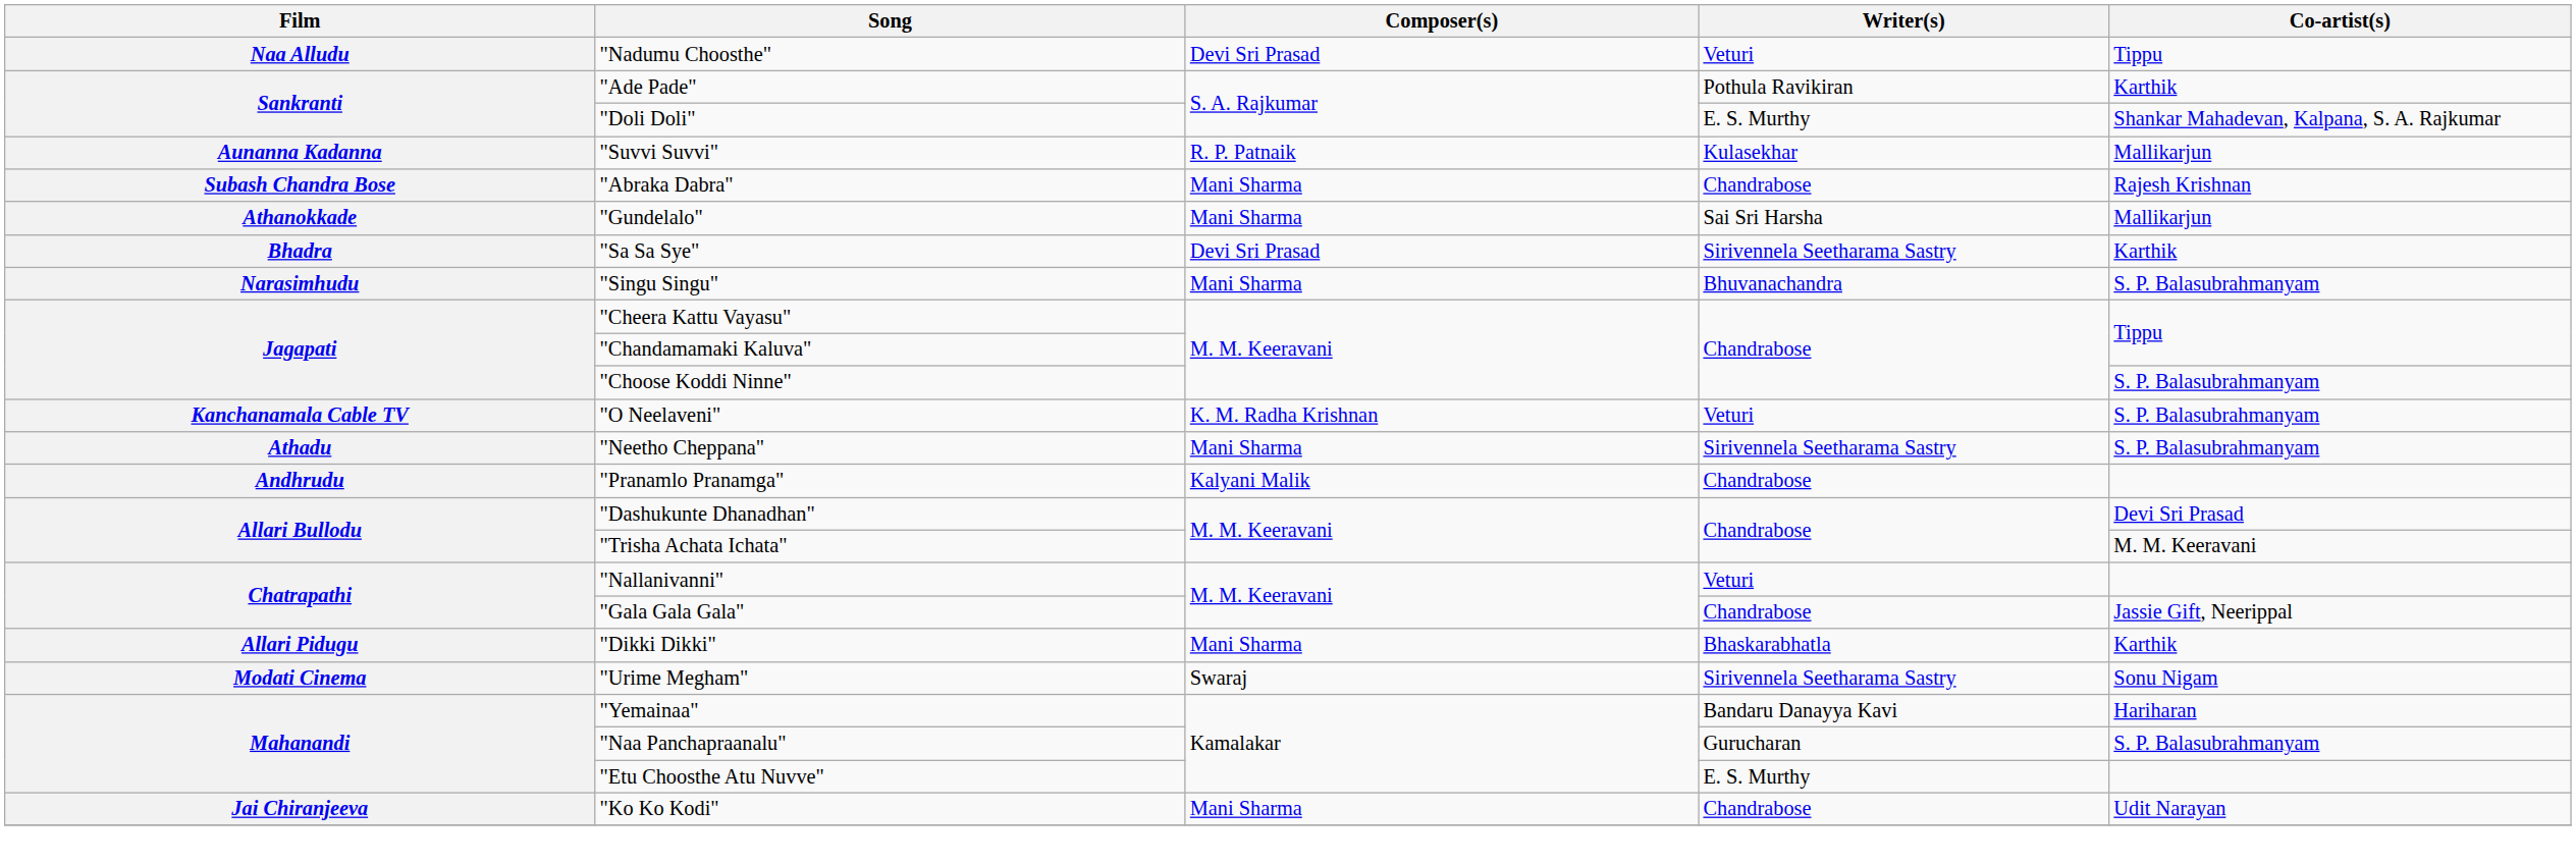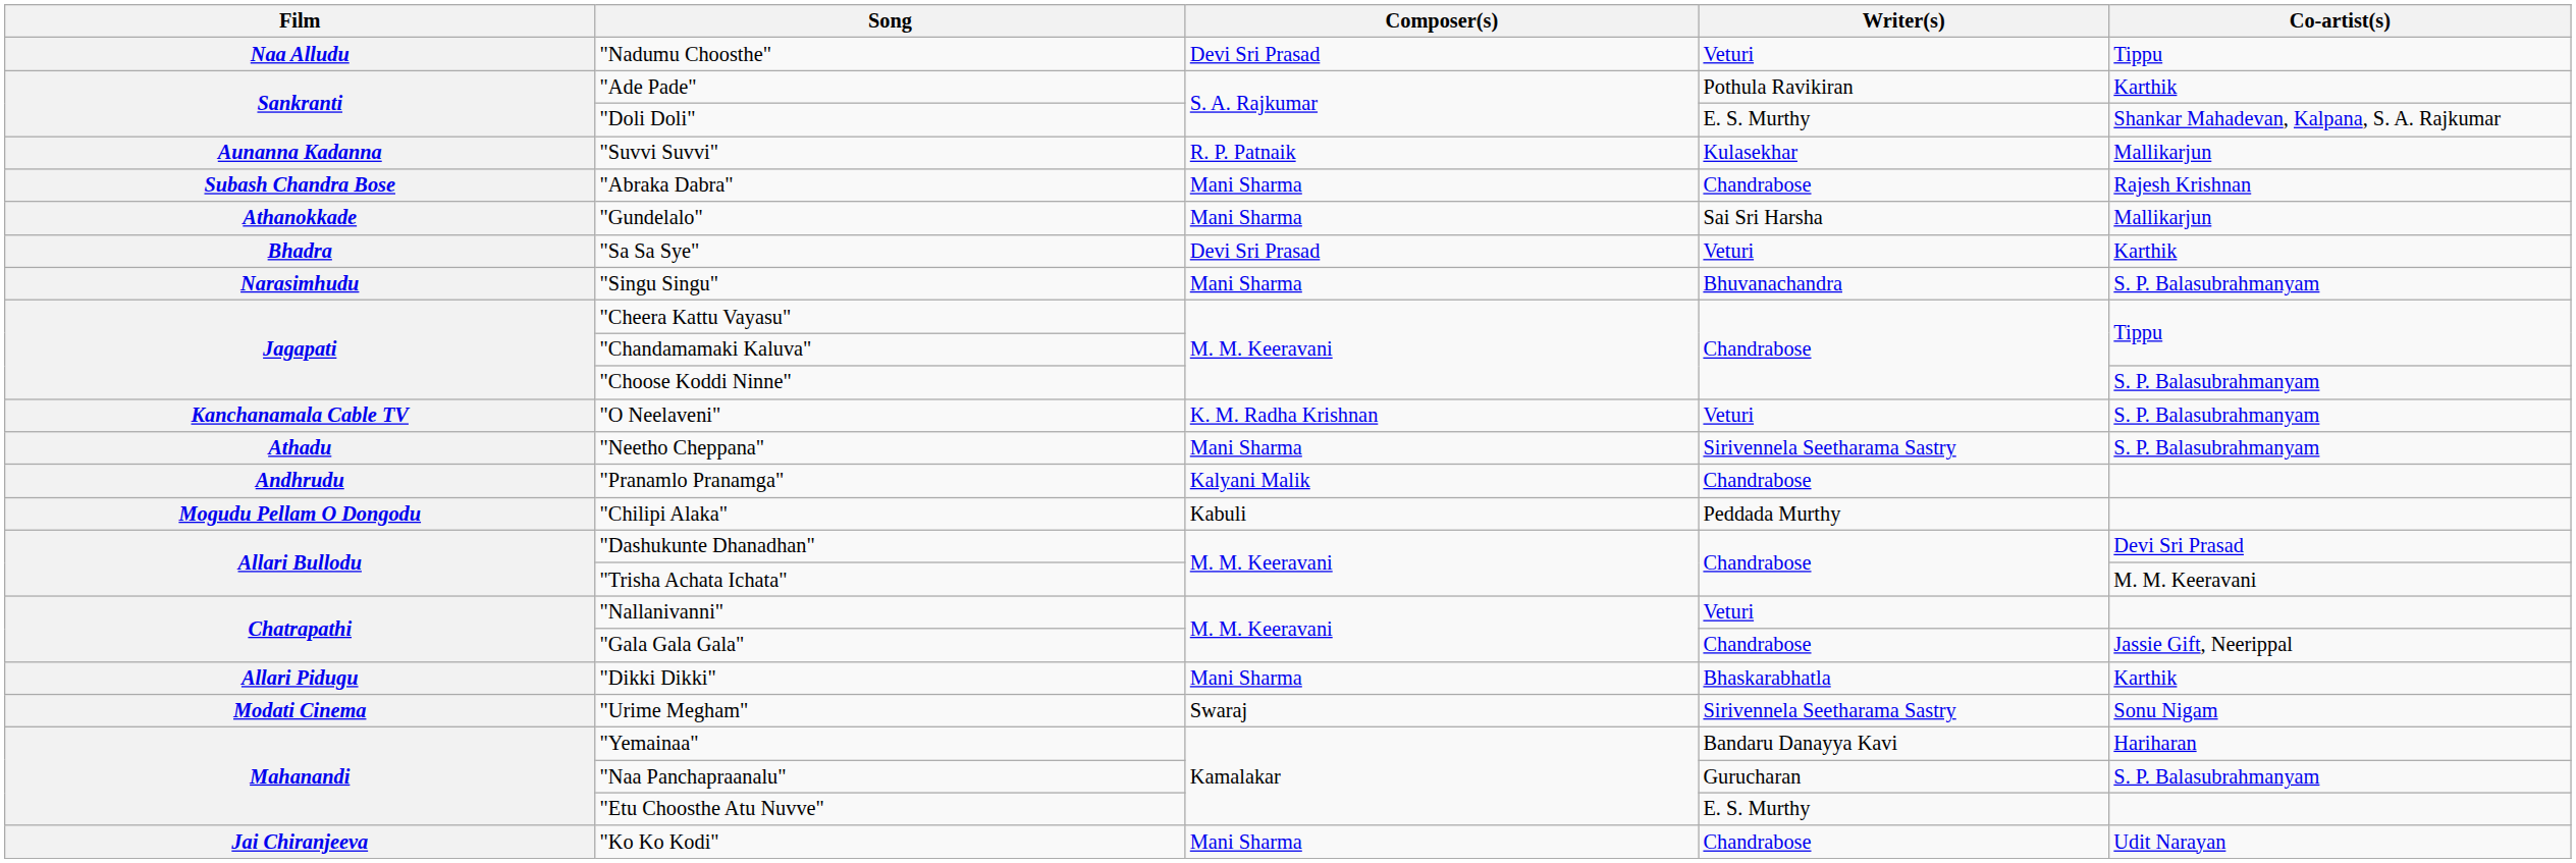 <table class="wikitable plainrowheaders" width="100%" textcolor:#000;">
 <tr>
 <th scope="col" width=23%><strong>Film</strong></th>
 <th scope="col" width=23%><strong>Song</strong></th>
 <th scope="col" width=20%><strong>Composer(s)</strong></th>
 <th scope="col" width=16%><strong>Writer(s)</strong></th>
 <th scope="col" width=18%><strong>Co-artist(s)</strong></th>
 </tr>
 <tr>
 <th><em><a href='#'>Naa Alludu</a></em></th>
 <td>"Nadumu Choosthe"</td>
 <td><a href='#'>Devi Sri Prasad</a></td>
 <td><a href='#'>Veturi</a></td>
 <td><a href='#'>Tippu</a></td>
 </tr>
 <tr>
 <th rowspan="2"><em><a href='#'>Sankranti</a></em></th>
 <td>"Ade Pade"</td>
 <td rowspan="2"><a href='#'>S. A. Rajkumar</a></td>
 <td>Pothula Ravikiran</td>
 <td><a href='#'>Karthik</a></td>
 </tr>
 <tr>
 <td>"Doli Doli"</td>
 <td>E. S. Murthy</td>
 <td><a href='#'>Shankar Mahadevan</a>, <a href='#'>Kalpana</a>, S. A. Rajkumar</td>
 </tr>
 <tr>
 <th><em><a href='#'>Aunanna Kadanna</a></em></th>
 <td>"Suvvi Suvvi"</td>
 <td><a href='#'>R. P. Patnaik</a></td>
 <td><a href='#'>Kulasekhar</a></td>
 <td><a href='#'>Mallikarjun</a></td>
 </tr>
 <tr>
 <th><em><a href='#'>Subash Chandra Bose</a></em></th>
 <td>"Abraka Dabra"</td>
 <td><a href='#'>Mani Sharma</a></td>
 <td><a href='#'>Chandrabose</a></td>
 <td><a href='#'>Rajesh Krishnan</a></td>
 </tr>
 <tr>
 <th><em><a href='#'>Athanokkade</a></em></th>
 <td>"Gundelalo"</td>
 <td><a href='#'>Mani Sharma</a></td>
 <td>Sai Sri Harsha</td>
 <td><a href='#'>Mallikarjun</a></td>
 </tr>
 <tr>
 <th><em><a href='#'>Bhadra</a></em></th>
 <td>"Sa Sa Sye"</td>
 <td><a href='#'>Devi Sri Prasad</a></td>
-<td><a href='#'>Sirivennela Seetharama Sastry</a></td>
+<td><a href='#'>Veturi</a></td>
 <td><a href='#'>Karthik</a></td>
 </tr>
 <tr>
 <th><em><a href='#'>Narasimhudu</a></em></th>
 <td>"Singu Singu"</td>
 <td><a href='#'>Mani Sharma</a></td>
 <td><a href='#'>Bhuvanachandra</a></td>
 <td><a href='#'>S. P. Balasubrahmanyam</a></td>
 </tr>
 <tr>
 <th rowspan="3"><em><a href='#'>Jagapati</a></em></th>
 <td>"Cheera Kattu Vayasu"</td>
 <td rowspan="3"><a href='#'>M. M. Keeravani</a></td>
 <td rowspan="3"><a href='#'>Chandrabose</a></td>
 <td rowspan="2"><a href='#'>Tippu</a></td>
 </tr>
 <tr>
 <td>"Chandamamaki Kaluva"</td>
 </tr>
 <tr>
 <td>"Choose Koddi Ninne"</td>
 <td><a href='#'>S. P. Balasubrahmanyam</a></td>
 </tr>
 <tr>
 <th><em><a href='#'>Kanchanamala Cable TV</a></em></th>
 <td>"O Neelaveni"</td>
 <td><a href='#'>K. M. Radha Krishnan</a></td>
 <td><a href='#'>Veturi</a></td>
 <td><a href='#'>S. P. Balasubrahmanyam</a></td>
 </tr>
 <tr>
 <th><em><a href='#'>Athadu</a></em></th>
 <td>"Neetho Cheppana"</td>
 <td><a href='#'>Mani Sharma</a></td>
 <td><a href='#'>Sirivennela Seetharama Sastry</a></td>
 <td><a href='#'>S. P. Balasubrahmanyam</a></td>
 </tr>
 <tr>
 <th><em><a href='#'>Andhrudu</a></em></th>
 <td>"Pranamlo Pranamga"</td>
 <td><a href='#'>Kalyani Malik</a></td>
 <td><a href='#'>Chandrabose</a></td>
+<td></td>
+</tr>
+<tr>
+<th><em><a href='#'>Mogudu Pellam O Dongodu</a></em></th>
+<td>"Chilipi Alaka"</td>
+<td>Kabuli</td>
+<td>Peddada Murthy</td>
 <td></td>
 </tr>
 <tr>
 <th rowspan="2"><em><a href='#'>Allari Bullodu</a></em></th>
 <td>"Dashukunte Dhanadhan"</td>
 <td rowspan="2"><a href='#'>M. M. Keeravani</a></td>
 <td rowspan="2"><a href='#'>Chandrabose</a></td>
 <td><a href='#'>Devi Sri Prasad</a></td>
 </tr>
 <tr>
 <td>"Trisha Achata Ichata"</td>
 <td>M. M. Keeravani</td>
 </tr>
 <tr>
 <th rowspan="2"><em><a href='#'>Chatrapathi</a></em></th>
 <td>"Nallanivanni"</td>
 <td rowspan="2"><a href='#'>M. M. Keeravani</a></td>
 <td><a href='#'>Veturi</a></td>
 <td></td>
 </tr>
 <tr>
 <td>"Gala Gala Gala"</td>
 <td><a href='#'>Chandrabose</a></td>
 <td><a href='#'>Jassie Gift</a>, Neerippal</td>
 </tr>
 <tr>
 <th><em><a href='#'>Allari Pidugu</a></em></th>
 <td>"Dikki Dikki"</td>
 <td><a href='#'>Mani Sharma</a></td>
 <td><a href='#'>Bhaskarabhatla</a></td>
 <td><a href='#'>Karthik</a></td>
 </tr>
 <tr>
 <th><em><a href='#'>Modati Cinema</a></em></th>
 <td>"Urime Megham"</td>
 <td>Swaraj</td>
 <td><a href='#'>Sirivennela Seetharama Sastry</a></td>
 <td><a href='#'>Sonu Nigam</a></td>
 </tr>
 <tr>
 <th rowspan="3"><em><a href='#'>Mahanandi</a></em></th>
 <td>"Yemainaa"</td>
 <td rowspan="3">Kamalakar</td>
 <td>Bandaru Danayya Kavi</td>
 <td><a href='#'>Hariharan</a></td>
 </tr>
 <tr>
 <td>"Naa Panchapraanalu"</td>
 <td>Gurucharan</td>
 <td><a href='#'>S. P. Balasubrahmanyam</a></td>
 </tr>
 <tr>
 <td>"Etu Choosthe Atu Nuvve"</td>
 <td>E. S. Murthy</td>
 <td></td>
 </tr>
 <tr>
 <th><em><a href='#'>Jai Chiranjeeva</a></em></th>
 <td>"Ko Ko Kodi"</td>
 <td><a href='#'>Mani Sharma</a></td>
 <td><a href='#'>Chandrabose</a></td>
 <td><a href='#'>Udit Narayan</a></td>
 </tr>
 <tr>
 </tr>
 </table>
